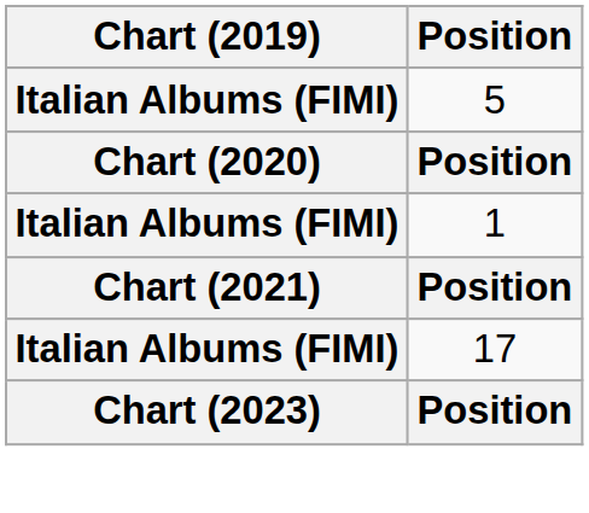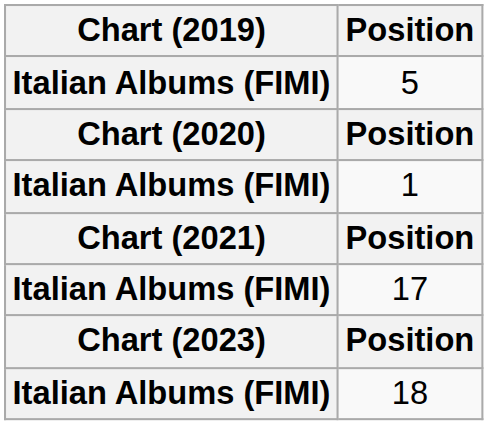 <table class="wikitable sortable plainrowheaders" style="text-align:center;">
 <tr>
 <th>Chart (2019)</th>
 <th>Position</th>
 </tr>
 <tr>
 <th scope="row">Italian Albums (FIMI)</th>
 <td>5</td>
 </tr>
 <tr>
 <th>Chart (2020)</th>
 <th>Position</th>
 </tr>
 <tr>
 <th scope="row">Italian Albums (FIMI)</th>
 <td>1</td>
 </tr>
 <tr>
 <th>Chart (2021)</th>
 <th>Position</th>
 </tr>
 <tr>
 <th scope="row">Italian Albums (FIMI)</th>
 <td>17</td>
 </tr>
 <tr>
 <th scope="col">Chart (2023)</th>
 <th scope="col">Position</th>
 </tr>
+<tr>
+<th scope="row">Italian Albums (FIMI)</th>
+<td>18</td>
+</tr>
 </table>
